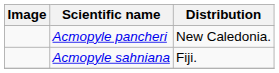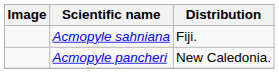 <table class="wikitable">
 <tr>
 <th>Image</th>
 <th>Scientific name</th>
 <th>Distribution</th>
 </tr>
 <tr>
 <td></td>
+<td><em><a href='#'>Acmopyle sahniana</a></em></td>
+<td>Fiji.</td>
+</tr>
+<tr>
+<td></td>
 <td><em><a href='#'>Acmopyle pancheri</a></em></td>
 <td>New Caledonia.</td>
 </tr>
 <tr>
-<td></td>
-<td><em><a href='#'>Acmopyle sahniana</a></em></td>
-<td>Fiji.</td>
-</tr>
-<tr>
 </tr>
 </table>
